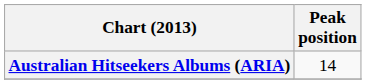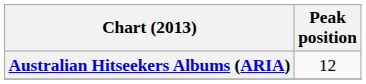 <table class="wikitable sortable plainrowheaders">
 <tr>
 <th>Chart (2013)</th>
 <th>Peak<br>position</th>
 </tr>
 <tr>
 <th scope="row"><a href='#'>Australian Hitseekers Albums</a> (<a href='#'>ARIA</a>)</th>
-<td align="center">14</td>
+<td align="center">12</td>
 </tr>
 <tr>
 </tr>
 <tr>
 </tr>
 <tr>
 </tr>
 </table>
